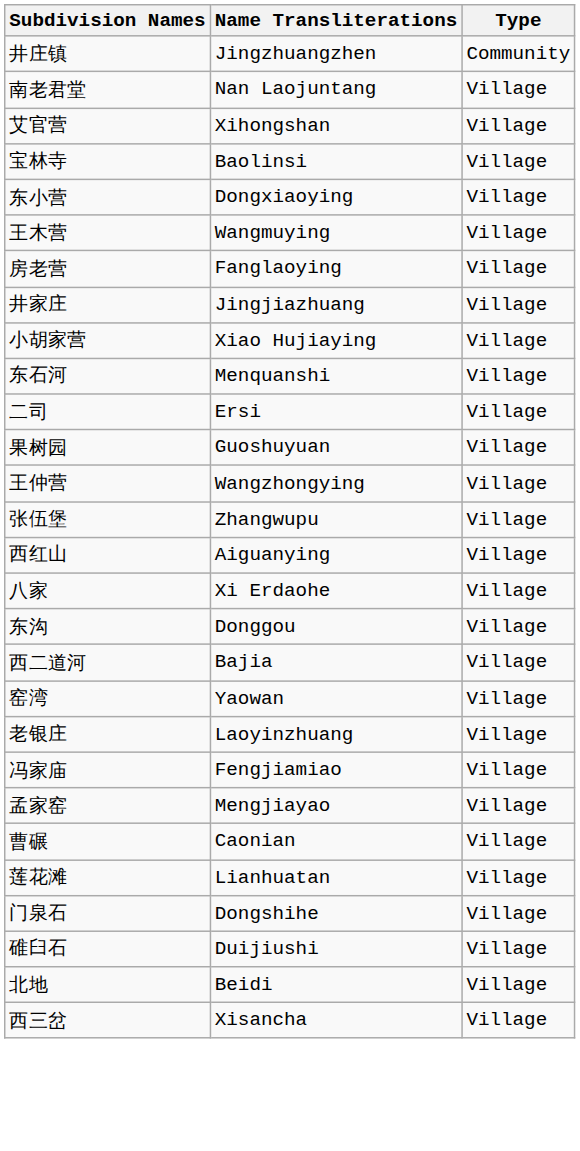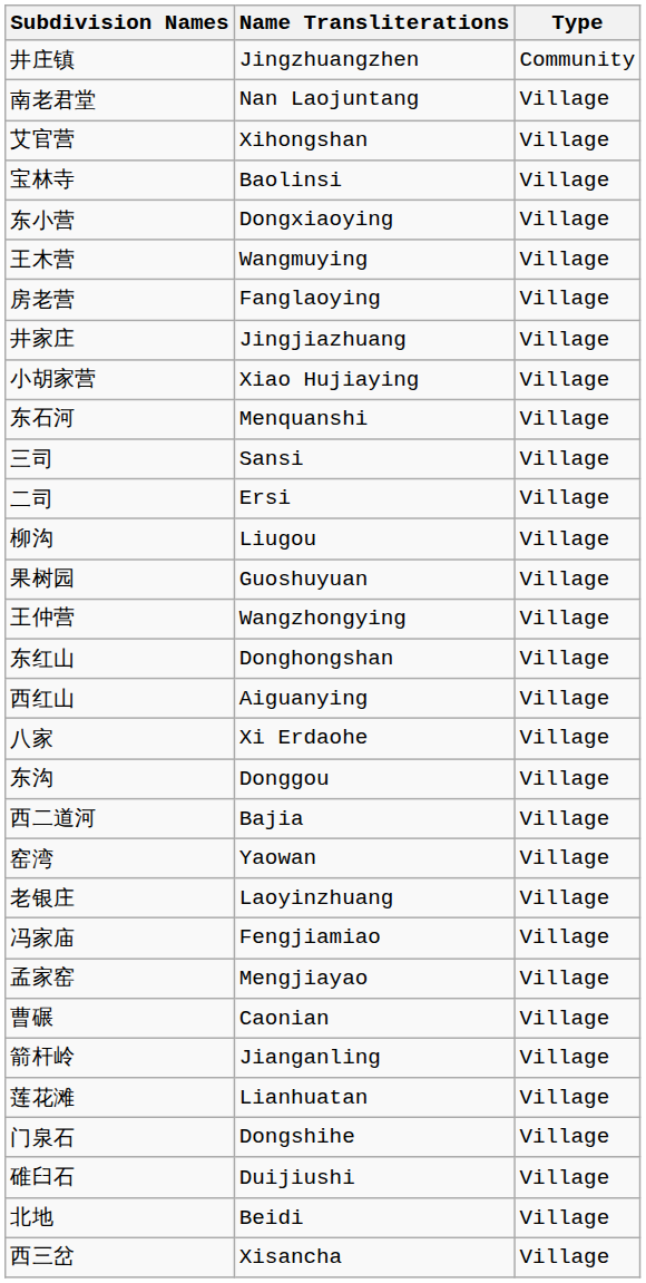 <table class="wikitable sortable">
 <tr>
 <th>Subdivision Names</th>
 <th>Name Transliterations</th>
 <th>Type</th>
 </tr>
 <tr>
 <td>井庄镇</td>
 <td>Jingzhuangzhen</td>
 <td>Community</td>
 </tr>
 <tr>
 <td>南老君堂</td>
 <td>Nan Laojuntang</td>
 <td>Village</td>
 </tr>
 <tr>
 <td>艾官营</td>
 <td>Xihongshan</td>
 <td>Village</td>
 </tr>
 <tr>
 <td>宝林寺</td>
 <td>Baolinsi</td>
 <td>Village</td>
 </tr>
 <tr>
 <td>东小营</td>
 <td>Dongxiaoying</td>
 <td>Village</td>
 </tr>
 <tr>
 <td>王木营</td>
 <td>Wangmuying</td>
 <td>Village</td>
 </tr>
 <tr>
 <td>房老营</td>
 <td>Fanglaoying</td>
 <td>Village</td>
 </tr>
 <tr>
 <td>井家庄</td>
 <td>Jingjiazhuang</td>
 <td>Village</td>
 </tr>
 <tr>
 <td>小胡家营</td>
 <td>Xiao Hujiaying</td>
 <td>Village</td>
 </tr>
 <tr>
 <td>东石河</td>
 <td>Menquanshi</td>
 <td>Village</td>
 </tr>
 <tr>
+<td>三司</td>
+<td>Sansi</td>
+<td>Village</td>
+</tr>
+<tr>
 <td>二司</td>
 <td>Ersi</td>
+<td>Village</td>
+</tr>
+<tr>
+<td>柳沟</td>
+<td>Liugou</td>
 <td>Village</td>
 </tr>
 <tr>
 <td>果树园</td>
 <td>Guoshuyuan</td>
 <td>Village</td>
 </tr>
 <tr>
 <td>王仲营</td>
 <td>Wangzhongying</td>
 <td>Village</td>
 </tr>
 <tr>
-<td>张伍堡</td>
-<td>Zhangwupu</td>
+<td>东红山</td>
+<td>Donghongshan</td>
 <td>Village</td>
 </tr>
 <tr>
 <td>西红山</td>
 <td>Aiguanying</td>
 <td>Village</td>
 </tr>
 <tr>
 <td>八家</td>
 <td>Xi Erdaohe</td>
 <td>Village</td>
 </tr>
 <tr>
 <td>东沟</td>
 <td>Donggou</td>
 <td>Village</td>
 </tr>
 <tr>
 <td>西二道河</td>
 <td>Bajia</td>
 <td>Village</td>
 </tr>
 <tr>
 <td>窑湾</td>
 <td>Yaowan</td>
 <td>Village</td>
 </tr>
 <tr>
 <td>老银庄</td>
 <td>Laoyinzhuang</td>
 <td>Village</td>
 </tr>
 <tr>
 <td>冯家庙</td>
 <td>Fengjiamiao</td>
 <td>Village</td>
 </tr>
 <tr>
 <td>孟家窑</td>
 <td>Mengjiayao</td>
 <td>Village</td>
 </tr>
 <tr>
 <td>曹碾</td>
 <td>Caonian</td>
 <td>Village</td>
 </tr>
 <tr>
+<td>箭杆岭</td>
+<td>Jianganling</td>
+<td>Village</td>
+</tr>
+<tr>
 <td>莲花滩</td>
 <td>Lianhuatan</td>
 <td>Village</td>
 </tr>
 <tr>
 <td>门泉石</td>
 <td>Dongshihe</td>
 <td>Village</td>
 </tr>
 <tr>
 <td>碓臼石</td>
 <td>Duijiushi</td>
 <td>Village</td>
 </tr>
 <tr>
 <td>北地</td>
 <td>Beidi</td>
 <td>Village</td>
 </tr>
 <tr>
 <td>西三岔</td>
 <td>Xisancha</td>
 <td>Village</td>
 </tr>
 </table>
